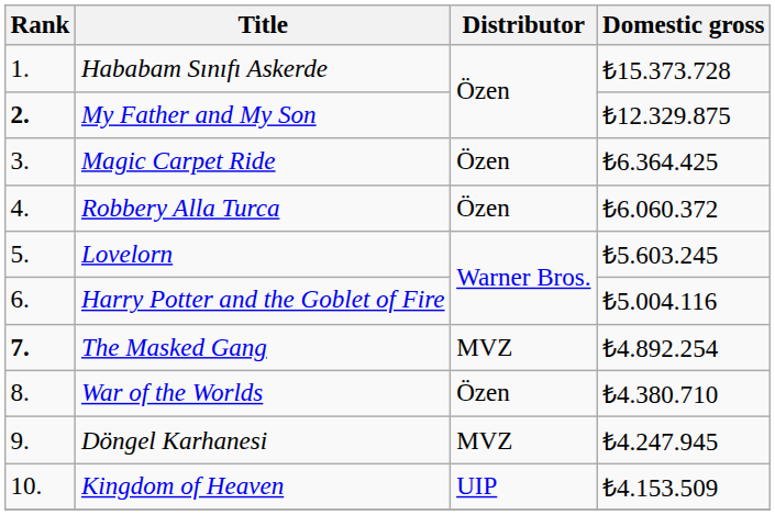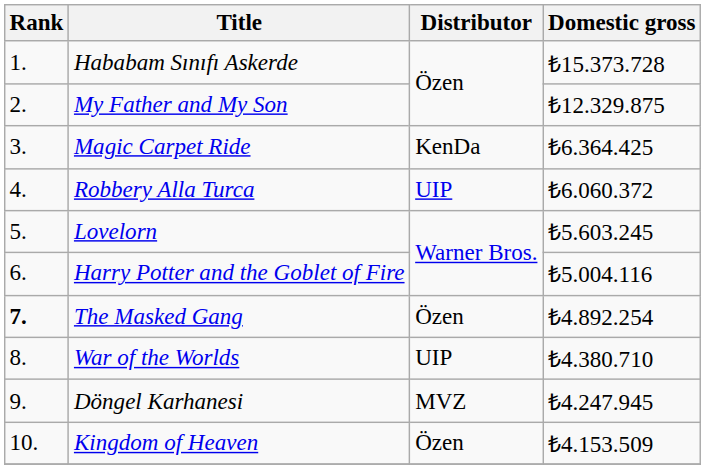 <table class="wikitable sortable" style="margin:auto; margin:auto;">
 <tr>
 <th>Rank</th>
 <th>Title</th>
 <th>Distributor</th>
 <th>Domestic gross</th>
 </tr>
 <tr>
 <td>1.</td>
 <td><em>Hababam Sınıfı Askerde</em></td>
 <td rowspan="2">Özen</td>
 <td>₺15.373.728</td>
 </tr>
 <tr>
-<td><strong>2.</strong></td>
+<td>2.</td>
 <td><em><a href='#'>My Father and My Son</a></em></td>
 <td>₺12.329.875</td>
 </tr>
 <tr>
 <td>3.</td>
 <td><em><a href='#'>Magic Carpet Ride</a></em></td>
-<td>Özen</td>
+<td>KenDa</td>
 <td>₺6.364.425</td>
 </tr>
 <tr>
 <td>4.</td>
 <td><em><a href='#'>Robbery Alla Turca</a></em></td>
-<td>Özen</td>
+<td><a href='#'>UIP</a></td>
 <td>₺6.060.372</td>
 </tr>
 <tr>
 <td>5.</td>
 <td><em><a href='#'>Lovelorn</a></em></td>
 <td rowspan="2"><a href='#'>Warner Bros.</a></td>
 <td>₺5.603.245</td>
 </tr>
 <tr>
 <td>6.</td>
 <td><em><a href='#'>Harry Potter and the Goblet of Fire</a></em></td>
 <td>₺5.004.116</td>
 </tr>
 <tr>
 <td><strong>7.</strong></td>
 <td><em><a href='#'>The Masked Gang</a></em></td>
-<td>MVZ</td>
+<td>Özen</td>
 <td>₺4.892.254</td>
 </tr>
 <tr>
 <td>8.</td>
 <td><em><a href='#'>War of the Worlds</a></em></td>
-<td>Özen</td>
+<td>UIP</td>
 <td>₺4.380.710</td>
 </tr>
 <tr>
 <td>9.</td>
 <td><em>Döngel Karhanesi</em></td>
 <td>MVZ</td>
 <td>₺4.247.945</td>
 </tr>
 <tr>
 <td>10.</td>
 <td><em><a href='#'>Kingdom of Heaven</a></em></td>
-<td><a href='#'>UIP</a></td>
+<td>Özen</td>
 <td>₺4.153.509</td>
 </tr>
 <tr>
 </tr>
 </table>
